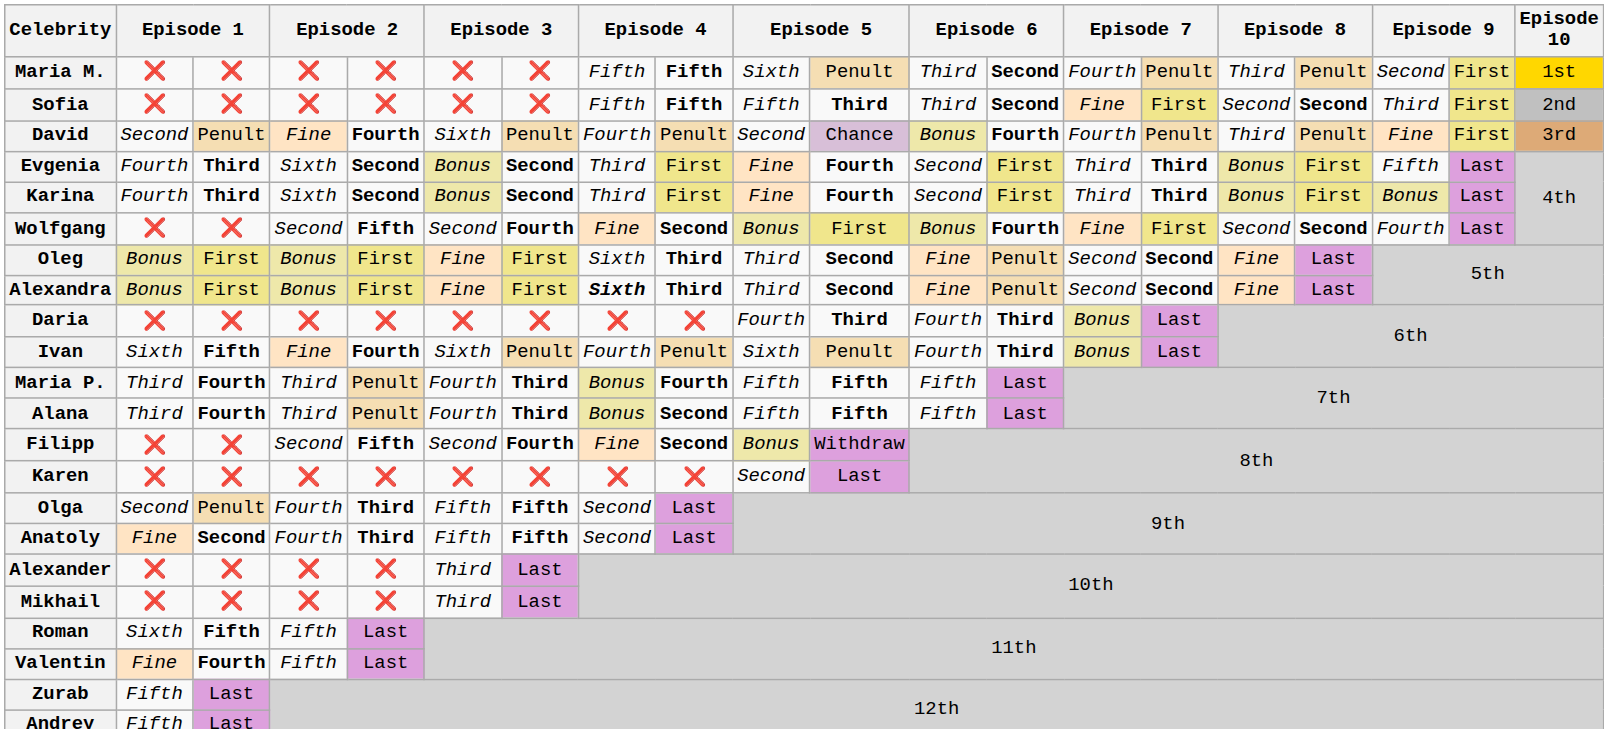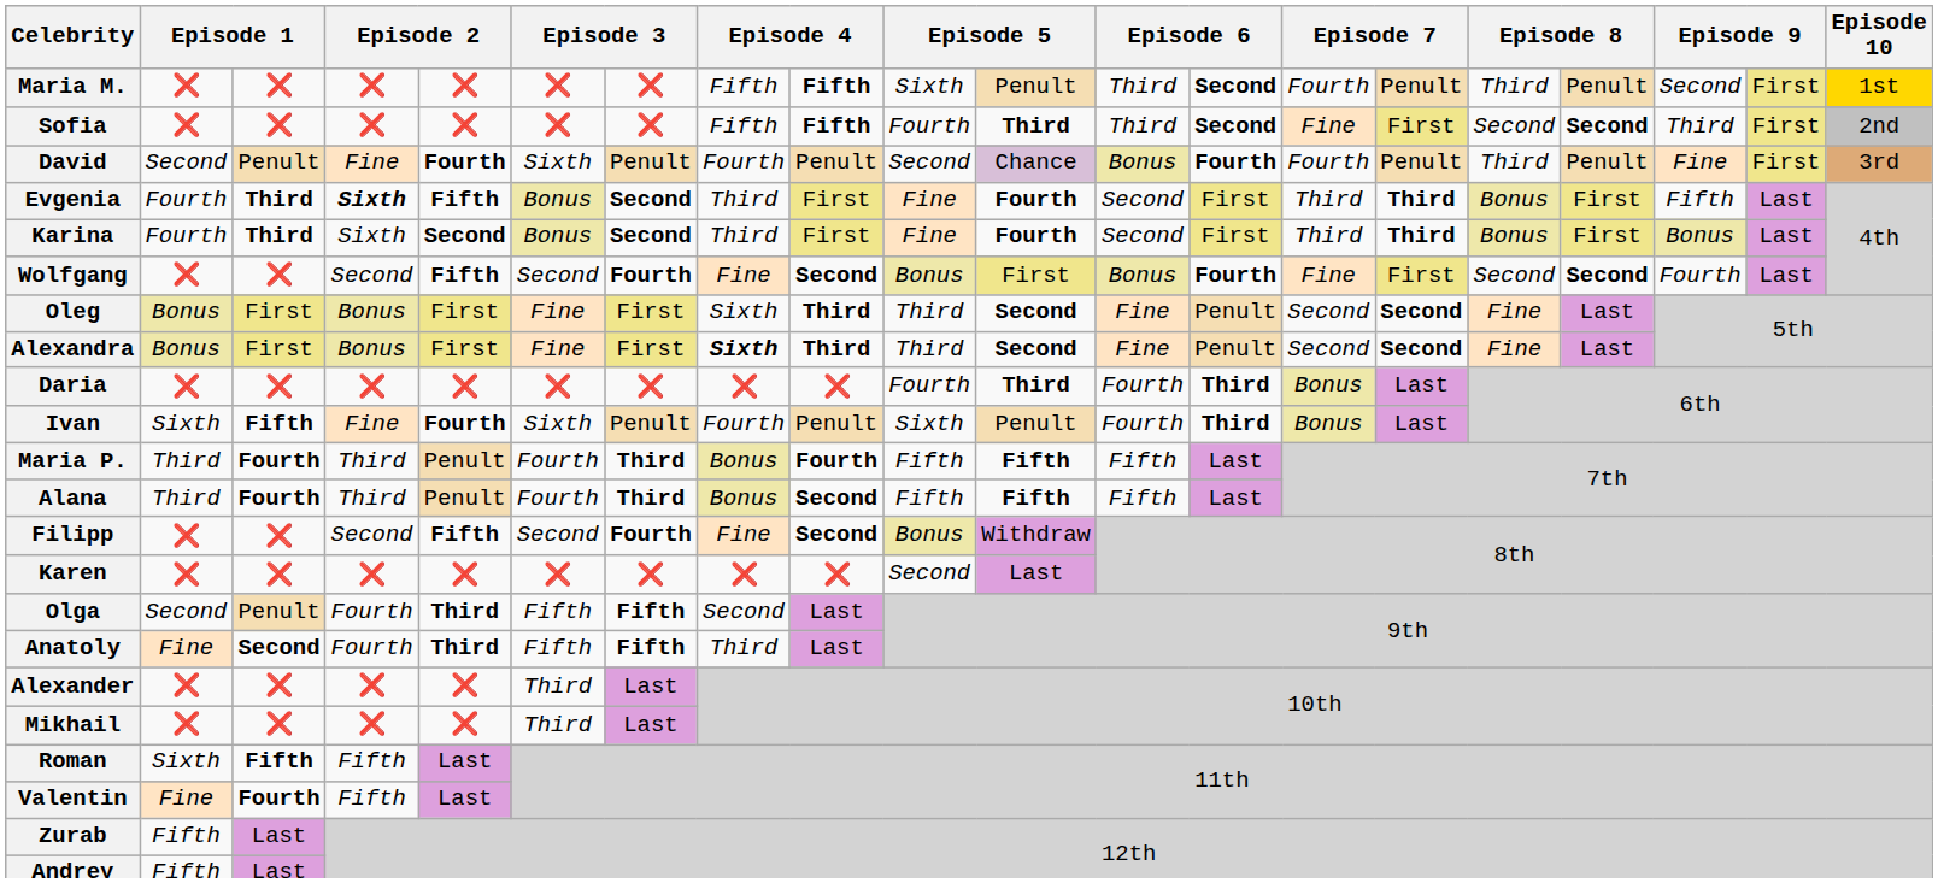 <table class="wikitable" style="text-align:center; font-size:95%; width:100%;">
 <tr>
 <th style="width:9%">Celebrity</th>
 <th style="width:9%" colspan=2>Episode 1</th>
 <th style="width:9%" colspan=2>Episode 2</th>
 <th style="width:9%" colspan=2>Episode 3</th>
 <th style="width:9%" colspan=2>Episode 4</th>
 <th style="width:9%" colspan=2>Episode 5</th>
 <th style="width:9%" colspan=2>Episode 6</th>
 <th style="width:9%" colspan=2>Episode 7</th>
 <th style="width:9%" colspan=2>Episode 8</th>
 <th style="width:9%" colspan=2>Episode 9</th>
 <th style="width:9%">Episode 10</th>
 </tr>
 <tr>
 <th>Maria M.</th>
 <td>❌</td>
 <td>❌</td>
 <td>❌</td>
 <td>❌</td>
 <td>❌</td>
 <td>❌</td>
 <td><em>Fifth</em></td>
 <td><strong>Fifth</strong></td>
 <td><em>Sixth</em></td>
 <td style="background:#F5DEB3">Penult</td>
 <td><em>Third</em></td>
 <td><strong>Second</strong></td>
 <td><em>Fourth</em></td>
 <td style="background:#F5DEB3">Penult</td>
 <td><em>Third</em></td>
 <td style="background:#F5DEB3">Penult</td>
 <td><em>Second</em></td>
 <td style="background:#F0E68C">First</td>
 <td style="background:gold">1st</td>
 </tr>
 <tr>
 <th>Sofia</th>
 <td>❌</td>
 <td>❌</td>
 <td>❌</td>
 <td>❌</td>
 <td>❌</td>
 <td>❌</td>
 <td><em>Fifth</em></td>
 <td><strong>Fifth</strong></td>
-<td><em>Fifth</em></td>
+<td><em>Fourth</em></td>
 <td><strong>Third</strong></td>
 <td><em>Third</em></td>
 <td><strong>Second</strong></td>
 <td style="background:#FFE4C4"><em>Fine</em></td>
 <td style="background:#F0E68C">First</td>
 <td><em>Second</em></td>
 <td><strong>Second</strong></td>
 <td><em>Third</em></td>
 <td style="background:#F0E68C">First</td>
 <td style="background:silver">2nd</td>
 </tr>
 <tr>
 <th>David</th>
 <td><em>Second</em></td>
 <td style="background:#F5DEB3">Penult</td>
 <td style="background:#FFE4C4"><em>Fine</em></td>
 <td><strong>Fourth</strong></td>
 <td><em>Sixth</em></td>
 <td style="background:#F5DEB3">Penult</td>
 <td><em>Fourth</em></td>
 <td style="background:#F5DEB3">Penult</td>
 <td><em>Second</em></td>
 <td style="background:#D8BFD8">Chance</td>
 <td style="background:#EEE8AA"><em>Bonus</em></td>
 <td><strong>Fourth</strong></td>
 <td><em>Fourth</em></td>
 <td style="background:#F5DEB3">Penult</td>
 <td><em>Third</em></td>
 <td style="background:#F5DEB3">Penult</td>
 <td style="background:#FFE4C4"><em>Fine</em></td>
 <td style="background:#F0E68C">First</td>
 <td style="background:#da7">3rd</td>
 </tr>
 <tr>
 <th>Evgenia</th>
 <td><em>Fourth</em></td>
 <td><strong>Third</strong></td>
-<td><em>Sixth</em></td>
-<td><strong>Second</strong></td>
+<td><strong><em>Sixth</em></strong></td>
+<td><strong>Fifth</strong></td>
 <td style="background:#EEE8AA"><em>Bonus</em></td>
 <td><strong>Second</strong></td>
 <td><em>Third</em></td>
 <td style="background:#F0E68C">First</td>
 <td style="background:#FFE4C4"><em>Fine</em></td>
 <td><strong>Fourth</strong></td>
 <td><em>Second</em></td>
 <td style="background:#F0E68C">First</td>
 <td><em>Third</em></td>
 <td><strong>Third</strong></td>
 <td style="background:#EEE8AA"><em>Bonus</em></td>
 <td style="background:#F0E68C">First</td>
 <td><em>Fifth</em></td>
 <td style="background:#DDA0DD">Last</td>
 <td style="background:lightgrey" colspan=2 rowspan=3>4th</td>
 </tr>
 <tr>
 <th>Karina</th>
 <td><em>Fourth</em></td>
 <td><strong>Third</strong></td>
 <td><em>Sixth</em></td>
 <td><strong>Second</strong></td>
 <td style="background:#EEE8AA"><em>Bonus</em></td>
 <td><strong>Second</strong></td>
 <td><em>Third</em></td>
 <td style="background:#F0E68C">First</td>
 <td style="background:#FFE4C4"><em>Fine</em></td>
 <td><strong>Fourth</strong></td>
 <td><em>Second</em></td>
 <td style="background:#F0E68C">First</td>
 <td><em>Third</em></td>
 <td><strong>Third</strong></td>
 <td style="background:#EEE8AA"><em>Bonus</em></td>
 <td style="background:#F0E68C">First</td>
 <td style="background:#EEE8AA"><em>Bonus</em></td>
 <td style="background:#DDA0DD">Last</td>
 </tr>
 <tr>
 <th>Wolfgang</th>
 <td>❌</td>
 <td>❌</td>
 <td><em>Second</em></td>
 <td><strong>Fifth</strong></td>
 <td><em>Second</em></td>
 <td><strong>Fourth</strong></td>
 <td style="background:#FFE4C4"><em>Fine</em></td>
 <td><strong>Second</strong></td>
 <td style="background:#EEE8AA"><em>Bonus</em></td>
 <td style="background:#F0E68C">First</td>
 <td style="background:#EEE8AA"><em>Bonus</em></td>
 <td><strong>Fourth</strong></td>
 <td style="background:#FFE4C4"><em>Fine</em></td>
 <td style="background:#F0E68C">First</td>
 <td><em>Second</em></td>
 <td><strong>Second</strong></td>
 <td><em>Fourth</em></td>
 <td style="background:#DDA0DD">Last</td>
 </tr>
 <tr>
 <th>Oleg</th>
 <td style="background:#EEE8AA"><em>Bonus</em></td>
 <td style="background:#F0E68C">First</td>
 <td style="background:#EEE8AA"><em>Bonus</em></td>
 <td style="background:#F0E68C">First</td>
 <td style="background:#FFE4C4"><em>Fine</em></td>
 <td style="background:#F0E68C">First</td>
 <td><em>Sixth</em></td>
 <td><strong>Third</strong></td>
 <td><em>Third</em></td>
 <td><strong>Second</strong></td>
 <td style="background:#FFE4C4"><em>Fine</em></td>
 <td style="background:#F5DEB3">Penult</td>
 <td><em>Second</em></td>
 <td><strong>Second</strong></td>
 <td style="background:#FFE4C4"><em>Fine</em></td>
 <td style="background:#DDA0DD">Last</td>
 <td style="background:lightgrey" colspan=4 rowspan=2>5th</td>
 </tr>
 <tr>
 <th>Alexandra</th>
 <td style="background:#EEE8AA"><em>Bonus</em></td>
 <td style="background:#F0E68C">First</td>
 <td style="background:#EEE8AA"><em>Bonus</em></td>
 <td style="background:#F0E68C">First</td>
 <td style="background:#FFE4C4"><em>Fine</em></td>
 <td style="background:#F0E68C">First</td>
 <td><strong><em>Sixth</em></strong></td>
 <td><strong>Third</strong></td>
 <td><em>Third</em></td>
 <td><strong>Second</strong></td>
 <td style="background:#FFE4C4"><em>Fine</em></td>
 <td style="background:#F5DEB3">Penult</td>
 <td><em>Second</em></td>
 <td><strong>Second</strong></td>
 <td style="background:#FFE4C4"><em>Fine</em></td>
 <td style="background:#DDA0DD">Last</td>
 </tr>
 <tr>
 <th>Daria</th>
 <td>❌</td>
 <td>❌</td>
 <td>❌</td>
 <td>❌</td>
 <td>❌</td>
 <td>❌</td>
 <td>❌</td>
 <td>❌</td>
 <td><em>Fourth</em></td>
 <td><strong>Third</strong></td>
 <td><em>Fourth</em></td>
 <td><strong>Third</strong></td>
 <td style="background:#EEE8AA"><em>Bonus</em></td>
 <td style="background:#DDA0DD">Last</td>
 <td style="background:lightgrey" colspan=6 rowspan=2>6th</td>
 </tr>
 <tr>
 <th>Ivan</th>
 <td><em>Sixth</em></td>
 <td><strong>Fifth</strong></td>
 <td style="background:#FFE4C4"><em>Fine</em></td>
 <td><strong>Fourth</strong></td>
 <td><em>Sixth</em></td>
 <td style="background:#F5DEB3">Penult</td>
 <td><em>Fourth</em></td>
 <td style="background:#F5DEB3">Penult</td>
 <td><em>Sixth</em></td>
 <td style="background:#F5DEB3">Penult</td>
 <td><em>Fourth</em></td>
 <td><strong>Third</strong></td>
 <td style="background:#EEE8AA"><em>Bonus</em></td>
 <td style="background:#DDA0DD">Last</td>
 </tr>
 <tr>
 <th>Maria P.</th>
 <td><em>Third</em></td>
 <td><strong>Fourth</strong></td>
 <td><em>Third</em></td>
 <td style="background:#F5DEB3">Penult</td>
 <td><em>Fourth</em></td>
 <td><strong>Third</strong></td>
 <td style="background:#EEE8AA"><em>Bonus</em></td>
 <td><strong>Fourth</strong></td>
 <td><em>Fifth</em></td>
 <td><strong>Fifth</strong></td>
 <td><em>Fifth</em></td>
 <td style="background:#DDA0DD">Last</td>
 <td style="background:lightgrey" colspan=8 rowspan=2>7th</td>
 </tr>
 <tr>
 <th>Alana</th>
 <td><em>Third</em></td>
 <td><strong>Fourth</strong></td>
 <td><em>Third</em></td>
 <td style="background:#F5DEB3">Penult</td>
 <td><em>Fourth</em></td>
 <td><strong>Third</strong></td>
 <td style="background:#EEE8AA"><em>Bonus</em></td>
 <td><strong>Second</strong></td>
 <td><em>Fifth</em></td>
 <td><strong>Fifth</strong></td>
 <td><em>Fifth</em></td>
 <td style="background:#DDA0DD">Last</td>
 </tr>
 <tr>
 <th>Filipp</th>
 <td>❌</td>
 <td>❌</td>
 <td><em>Second</em></td>
 <td><strong>Fifth</strong></td>
 <td><em>Second</em></td>
 <td><strong>Fourth</strong></td>
 <td style="background:#FFE4C4"><em>Fine</em></td>
 <td><strong>Second</strong></td>
 <td style="background:#EEE8AA"><em>Bonus</em></td>
 <td style="background:#DDA0DD">Withdraw</td>
 <td style="background:lightgrey" colspan=10 rowspan=2>8th</td>
 </tr>
 <tr>
 <th>Karen</th>
 <td>❌</td>
 <td>❌</td>
 <td>❌</td>
 <td>❌</td>
 <td>❌</td>
 <td>❌</td>
 <td>❌</td>
 <td>❌</td>
 <td><em>Second</em></td>
 <td style="background:#DDA0DD">Last</td>
 </tr>
 <tr>
 <th>Olga</th>
 <td><em>Second</em></td>
 <td style="background:#F5DEB3">Penult</td>
 <td><em>Fourth</em></td>
 <td><strong>Third</strong></td>
 <td><em>Fifth</em></td>
 <td><strong>Fifth</strong></td>
 <td><em>Second</em></td>
 <td style="background:#DDA0DD">Last</td>
 <td style="background:lightgrey" colspan=12 rowspan=2>9th</td>
 </tr>
 <tr>
 <th>Anatoly</th>
 <td style="background:#FFE4C4"><em>Fine</em></td>
 <td><strong>Second</strong></td>
 <td><em>Fourth</em></td>
 <td><strong>Third</strong></td>
 <td><em>Fifth</em></td>
 <td><strong>Fifth</strong></td>
-<td><em>Second</em></td>
+<td><em>Third</em></td>
 <td style="background:#DDA0DD">Last</td>
 </tr>
 <tr>
 <th>Alexander</th>
 <td>❌</td>
 <td>❌</td>
 <td>❌</td>
 <td>❌</td>
 <td><em>Third</em></td>
 <td style="background:#DDA0DD">Last</td>
 <td style="background:lightgrey" colspan=14 rowspan=2>10th</td>
 </tr>
 <tr>
 <th>Mikhail</th>
 <td>❌</td>
 <td>❌</td>
 <td>❌</td>
 <td>❌</td>
 <td><em>Third</em></td>
 <td style="background:#DDA0DD">Last</td>
 </tr>
 <tr>
 <th>Roman</th>
 <td><em>Sixth</em></td>
 <td><strong>Fifth</strong></td>
 <td><em>Fifth</em></td>
 <td style="background:#DDA0DD">Last</td>
 <td style="background:lightgrey" colspan=16 rowspan=2>11th</td>
 </tr>
 <tr>
 <th>Valentin</th>
 <td style="background:#FFE4C4"><em>Fine</em></td>
 <td><strong>Fourth</strong></td>
 <td><em>Fifth</em></td>
 <td style="background:#DDA0DD">Last</td>
 </tr>
 <tr>
 <th>Zurab</th>
 <td><em>Fifth</em></td>
 <td style="background:#DDA0DD">Last</td>
 <td style="background:lightgrey" colspan=18 rowspan=2>12th</td>
 </tr>
 <tr>
 <th>Andrey</th>
 <td><em>Fifth</em></td>
 <td style="background:#DDA0DD">Last</td>
 </tr>
 </table>
